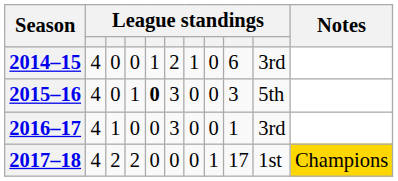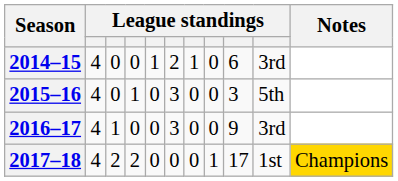 <table class="wikitable sortable">
 <tr>
 <th scope="col" rowspan="2">Season</th>
 <th scope="col" colspan="9">League standings</th>
 <th scope="col" rowspan="2">Notes</th>
 </tr>
 <tr>
 <th scope="col"></th>
 <th scope="col"></th>
 <th scope="col"></th>
 <th scope="col"></th>
 <th scope="col"></th>
 <th scope="col"></th>
 <th scope="col"></th>
 <th scope="col"></th>
 <th scope="col"></th>
 </tr>
 <tr>
 <th scope="row"><a href='#'>2014–15</a></th>
 <td>4</td>
 <td>0</td>
 <td>0</td>
 <td>1</td>
 <td>2</td>
 <td>1</td>
 <td>0</td>
 <td>6</td>
 <td>3rd</td>
 <td style="background: white;"></td>
 </tr>
 <tr>
 <th scope="row"><a href='#'>2015–16</a></th>
 <td>4</td>
 <td>0</td>
 <td>1</td>
-<td><strong>0</strong></td>
+<td>0</td>
 <td>3</td>
 <td>0</td>
 <td>0</td>
 <td>3</td>
 <td>5th</td>
 <td style="background: white;"></td>
 </tr>
 <tr>
 <th scope="row"><a href='#'>2016–17</a></th>
 <td>4</td>
 <td>1</td>
 <td>0</td>
 <td>0</td>
 <td>3</td>
 <td>0</td>
 <td>0</td>
-<td>1</td>
+<td>9</td>
 <td>3rd</td>
 <td style="background: white;"></td>
 </tr>
 <tr>
 <th scope="row"><a href='#'>2017–18</a></th>
 <td>4</td>
 <td>2</td>
 <td>2</td>
 <td>0</td>
 <td>0</td>
 <td>0</td>
 <td>1</td>
 <td>17</td>
 <td>1st</td>
 <td style="background: gold;">Champions</td>
 </tr>
 </table>
